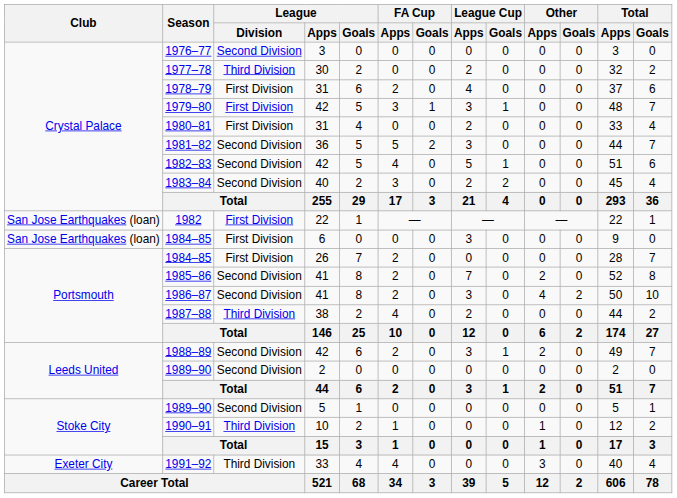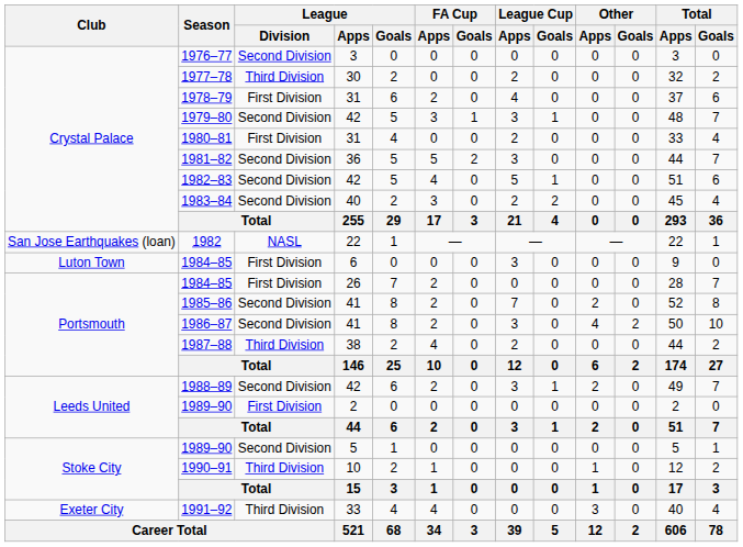 <table class="wikitable" style="text-align: center;">
 <tr>
 <th rowspan="2">Club</th>
 <th rowspan="2">Season</th>
 <th colspan="3">League</th>
 <th colspan="2">FA Cup</th>
 <th colspan="2">League Cup</th>
 <th colspan="2">Other</th>
 <th colspan="2">Total</th>
 </tr>
 <tr>
 <th>Division</th>
 <th>Apps</th>
 <th>Goals</th>
 <th>Apps</th>
 <th>Goals</th>
 <th>Apps</th>
 <th>Goals</th>
 <th>Apps</th>
 <th>Goals</th>
 <th>Apps</th>
 <th>Goals</th>
 </tr>
 <tr>
 <td rowspan="9"><a href='#'>Crystal Palace</a></td>
 <td><a href='#'>1976–77</a></td>
 <td><a href='#'>Second Division</a></td>
 <td>3</td>
 <td>0</td>
 <td>0</td>
 <td>0</td>
 <td>0</td>
 <td>0</td>
 <td>0</td>
 <td>0</td>
 <td>3</td>
 <td>0</td>
 </tr>
 <tr>
 <td><a href='#'>1977–78</a></td>
 <td><a href='#'>Third Division</a></td>
 <td>30</td>
 <td>2</td>
 <td>0</td>
 <td>0</td>
 <td>2</td>
 <td>0</td>
 <td>0</td>
 <td>0</td>
 <td>32</td>
 <td>2</td>
 </tr>
 <tr>
 <td><a href='#'>1978–79</a></td>
 <td>First Division</td>
 <td>31</td>
 <td>6</td>
 <td>2</td>
 <td>0</td>
 <td>4</td>
 <td>0</td>
 <td>0</td>
 <td>0</td>
 <td>37</td>
 <td>6</td>
 </tr>
 <tr>
 <td><a href='#'>1979–80</a></td>
-<td><a href='#'>First Division</a></td>
+<td>Second Division</td>
 <td>42</td>
 <td>5</td>
 <td>3</td>
 <td>1</td>
 <td>3</td>
 <td>1</td>
 <td>0</td>
 <td>0</td>
 <td>48</td>
 <td>7</td>
 </tr>
 <tr>
 <td><a href='#'>1980–81</a></td>
 <td>First Division</td>
 <td>31</td>
 <td>4</td>
 <td>0</td>
 <td>0</td>
 <td>2</td>
 <td>0</td>
 <td>0</td>
 <td>0</td>
 <td>33</td>
 <td>4</td>
 </tr>
 <tr>
 <td><a href='#'>1981–82</a></td>
 <td>Second Division</td>
 <td>36</td>
 <td>5</td>
 <td>5</td>
 <td>2</td>
 <td>3</td>
 <td>0</td>
 <td>0</td>
 <td>0</td>
 <td>44</td>
 <td>7</td>
 </tr>
 <tr>
 <td><a href='#'>1982–83</a></td>
 <td>Second Division</td>
 <td>42</td>
 <td>5</td>
 <td>4</td>
 <td>0</td>
 <td>5</td>
 <td>1</td>
 <td>0</td>
 <td>0</td>
 <td>51</td>
 <td>6</td>
 </tr>
 <tr>
 <td><a href='#'>1983–84</a></td>
 <td>Second Division</td>
 <td>40</td>
 <td>2</td>
 <td>3</td>
 <td>0</td>
 <td>2</td>
 <td>2</td>
 <td>0</td>
 <td>0</td>
 <td>45</td>
 <td>4</td>
 </tr>
 <tr>
 <th colspan="2">Total</th>
 <th>255</th>
 <th>29</th>
 <th>17</th>
 <th>3</th>
 <th>21</th>
 <th>4</th>
 <th>0</th>
 <th>0</th>
 <th>293</th>
 <th>36</th>
 </tr>
 <tr>
 <td><a href='#'>San Jose Earthquakes</a> (loan)</td>
 <td><a href='#'>1982</a></td>
-<td><a href='#'>First Division</a></td>
+<td><a href='#'>NASL</a></td>
 <td>22</td>
 <td>1</td>
 <td colspan="2">—</td>
 <td colspan="2">—</td>
 <td colspan="2">—</td>
 <td>22</td>
 <td>1</td>
 </tr>
 <tr>
-<td><a href='#'>San Jose Earthquakes</a> (loan)</td>
+<td><a href='#'>Luton Town</a></td>
 <td><a href='#'>1984–85</a></td>
 <td>First Division</td>
 <td>6</td>
 <td>0</td>
 <td>0</td>
 <td>0</td>
 <td>3</td>
 <td>0</td>
 <td>0</td>
 <td>0</td>
 <td>9</td>
 <td>0</td>
 </tr>
 <tr>
 <td rowspan="5"><a href='#'>Portsmouth</a></td>
 <td><a href='#'>1984–85</a></td>
 <td>First Division</td>
 <td>26</td>
 <td>7</td>
 <td>2</td>
 <td>0</td>
 <td>0</td>
 <td>0</td>
 <td>0</td>
 <td>0</td>
 <td>28</td>
 <td>7</td>
 </tr>
 <tr>
 <td><a href='#'>1985–86</a></td>
 <td>Second Division</td>
 <td>41</td>
 <td>8</td>
 <td>2</td>
 <td>0</td>
 <td>7</td>
 <td>0</td>
 <td>2</td>
 <td>0</td>
 <td>52</td>
 <td>8</td>
 </tr>
 <tr>
 <td><a href='#'>1986–87</a></td>
 <td>Second Division</td>
 <td>41</td>
 <td>8</td>
 <td>2</td>
 <td>0</td>
 <td>3</td>
 <td>0</td>
 <td>4</td>
 <td>2</td>
 <td>50</td>
 <td>10</td>
 </tr>
 <tr>
 <td><a href='#'>1987–88</a></td>
 <td><a href='#'>Third Division</a></td>
 <td>38</td>
 <td>2</td>
 <td>4</td>
 <td>0</td>
 <td>2</td>
 <td>0</td>
 <td>0</td>
 <td>0</td>
 <td>44</td>
 <td>2</td>
 </tr>
 <tr>
 <th colspan="2">Total</th>
 <th>146</th>
 <th>25</th>
 <th>10</th>
 <th>0</th>
 <th>12</th>
 <th>0</th>
 <th>6</th>
 <th>2</th>
 <th>174</th>
 <th>27</th>
 </tr>
 <tr>
 <td rowspan="3"><a href='#'>Leeds United</a></td>
 <td><a href='#'>1988–89</a></td>
 <td>Second Division</td>
 <td>42</td>
 <td>6</td>
 <td>2</td>
 <td>0</td>
 <td>3</td>
 <td>1</td>
 <td>2</td>
 <td>0</td>
 <td>49</td>
 <td>7</td>
 </tr>
 <tr>
 <td><a href='#'>1989–90</a></td>
-<td>Second Division</td>
+<td><a href='#'>First Division</a></td>
 <td>2</td>
 <td>0</td>
 <td>0</td>
 <td>0</td>
 <td>0</td>
 <td>0</td>
 <td>0</td>
 <td>0</td>
 <td>2</td>
 <td>0</td>
 </tr>
 <tr>
 <th colspan="2">Total</th>
 <th>44</th>
 <th>6</th>
 <th>2</th>
 <th>0</th>
 <th>3</th>
 <th>1</th>
 <th>2</th>
 <th>0</th>
 <th>51</th>
 <th>7</th>
 </tr>
 <tr>
 <td rowspan="3"><a href='#'>Stoke City</a></td>
 <td><a href='#'>1989–90</a></td>
 <td>Second Division</td>
 <td>5</td>
 <td>1</td>
 <td>0</td>
 <td>0</td>
 <td>0</td>
 <td>0</td>
 <td>0</td>
 <td>0</td>
 <td>5</td>
 <td>1</td>
 </tr>
 <tr>
 <td><a href='#'>1990–91</a></td>
 <td><a href='#'>Third Division</a></td>
 <td>10</td>
 <td>2</td>
 <td>1</td>
 <td>0</td>
 <td>0</td>
 <td>0</td>
 <td>1</td>
 <td>0</td>
 <td>12</td>
 <td>2</td>
 </tr>
 <tr>
 <th colspan="2">Total</th>
 <th>15</th>
 <th>3</th>
 <th>1</th>
 <th>0</th>
 <th>0</th>
 <th>0</th>
 <th>1</th>
 <th>0</th>
 <th>17</th>
 <th>3</th>
 </tr>
 <tr>
 <td><a href='#'>Exeter City</a></td>
 <td><a href='#'>1991–92</a></td>
 <td>Third Division</td>
 <td>33</td>
 <td>4</td>
 <td>4</td>
 <td>0</td>
 <td>0</td>
 <td>0</td>
 <td>3</td>
 <td>0</td>
 <td>40</td>
 <td>4</td>
 </tr>
 <tr>
 <th colspan="3">Career Total</th>
 <th>521</th>
 <th>68</th>
 <th>34</th>
 <th>3</th>
 <th>39</th>
 <th>5</th>
 <th>12</th>
 <th>2</th>
 <th>606</th>
 <th>78</th>
 </tr>
 </table>
